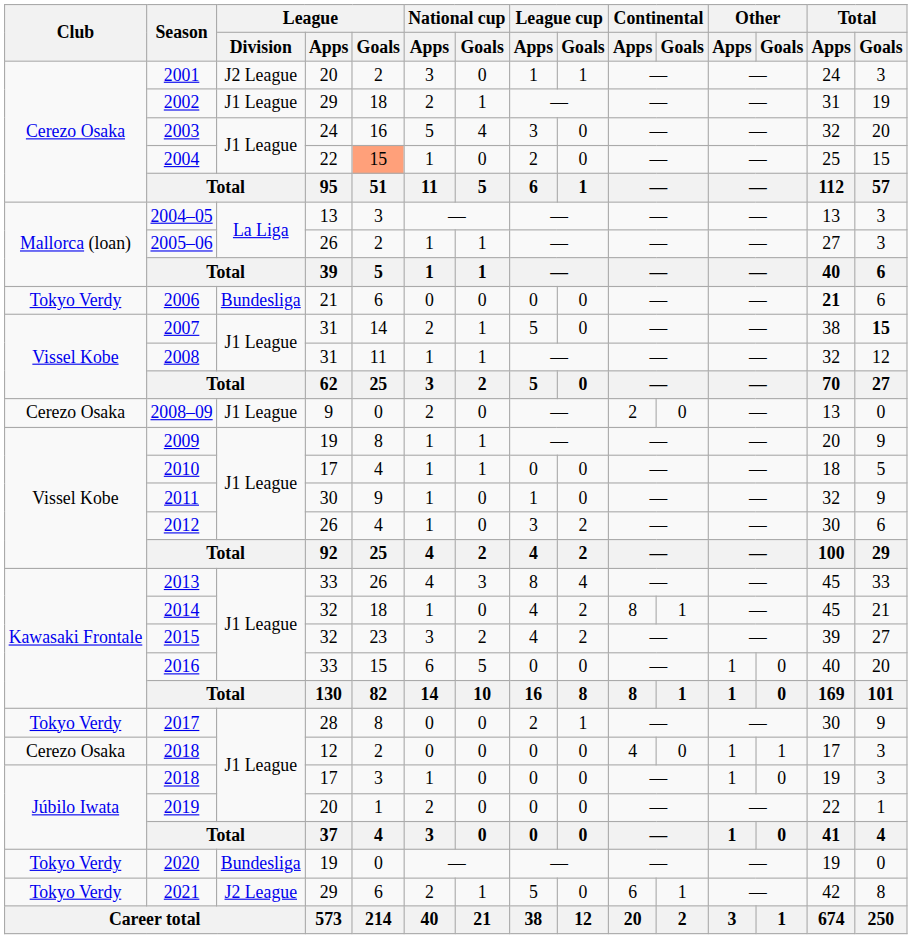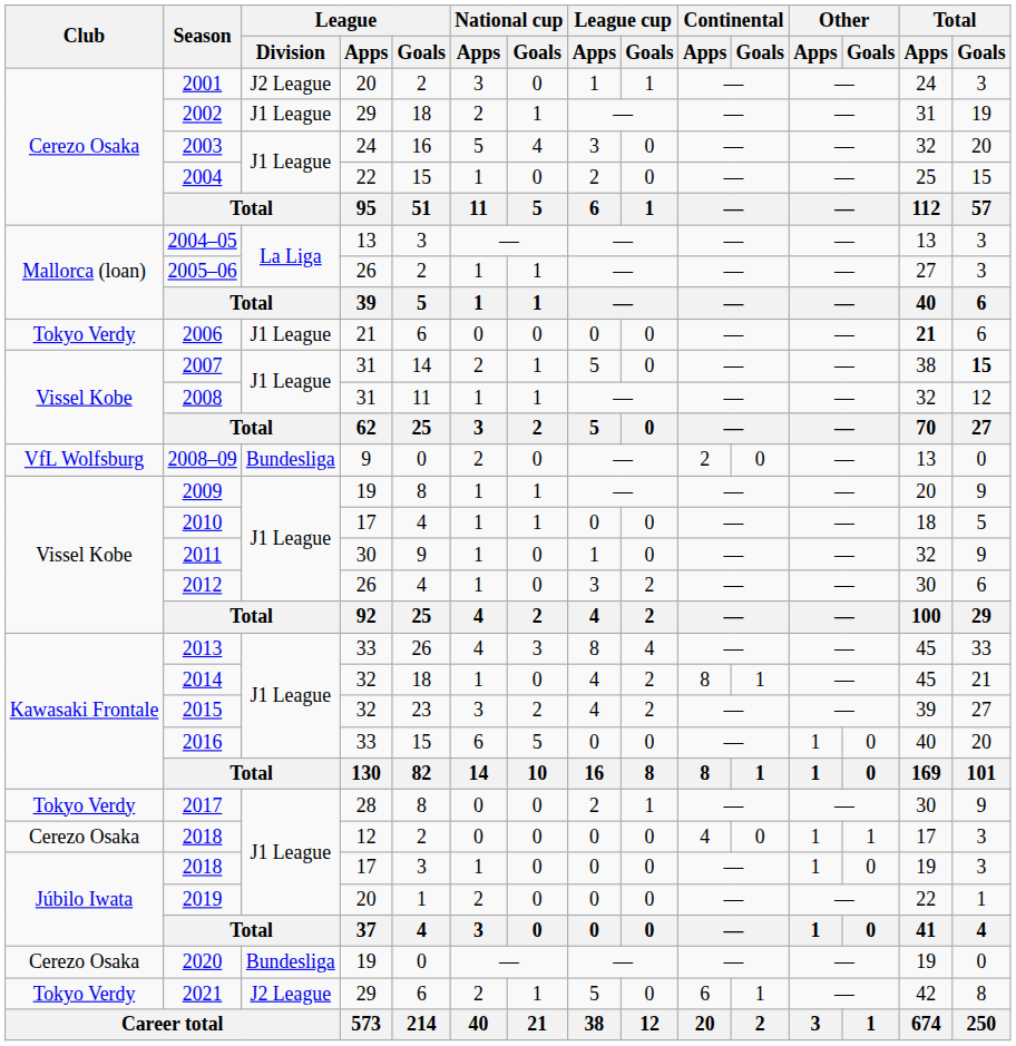 <table class="wikitable" style="text-align:center">
 <tr>
 <th rowspan="2">Club</th>
 <th rowspan="2">Season</th>
 <th colspan="3">League</th>
 <th colspan="2">National cup</th>
 <th colspan="2">League cup</th>
 <th colspan="2">Continental</th>
 <th colspan="2">Other</th>
 <th colspan="2">Total</th>
 </tr>
 <tr>
 <th>Division</th>
 <th>Apps</th>
 <th>Goals</th>
 <th>Apps</th>
 <th>Goals</th>
 <th>Apps</th>
 <th>Goals</th>
 <th>Apps</th>
 <th>Goals</th>
 <th>Apps</th>
 <th>Goals</th>
 <th>Apps</th>
 <th>Goals</th>
 </tr>
 <tr>
 <td rowspan="5"><a href='#'>Cerezo Osaka</a></td>
 <td><a href='#'>2001</a></td>
 <td>J2 League</td>
 <td>20</td>
 <td>2</td>
 <td>3</td>
 <td>0</td>
 <td>1</td>
 <td>1</td>
 <td colspan="2">—</td>
 <td colspan="2">—</td>
 <td>24</td>
 <td>3</td>
 </tr>
 <tr>
 <td><a href='#'>2002</a></td>
 <td>J1 League</td>
 <td>29</td>
 <td>18</td>
 <td>2</td>
 <td>1</td>
 <td colspan="2">—</td>
 <td colspan="2">—</td>
 <td colspan="2">—</td>
 <td>31</td>
 <td>19</td>
 </tr>
 <tr>
 <td><a href='#'>2003</a></td>
 <td rowspan="2">J1 League</td>
 <td>24</td>
 <td>16</td>
 <td>5</td>
 <td>4</td>
 <td>3</td>
 <td>0</td>
 <td colspan="2">—</td>
 <td colspan="2">—</td>
 <td>32</td>
 <td>20</td>
 </tr>
 <tr>
 <td><a href='#'>2004</a></td>
 <td>22</td>
-<td style="background: lightsalmon;">15</td>
+<td>15</td>
 <td>1</td>
 <td>0</td>
 <td>2</td>
 <td>0</td>
 <td colspan="2">—</td>
 <td colspan="2">—</td>
 <td>25</td>
 <td>15</td>
 </tr>
 <tr>
 <th colspan="2">Total</th>
 <th>95</th>
 <th>51</th>
 <th>11</th>
 <th>5</th>
 <th>6</th>
 <th>1</th>
 <th colspan="2">—</th>
 <th colspan="2">—</th>
 <th>112</th>
 <th>57</th>
 </tr>
 <tr>
 <td rowspan="3"><a href='#'>Mallorca</a> (loan)</td>
 <td><a href='#'>2004–05</a></td>
 <td rowspan="2"><a href='#'>La Liga</a></td>
 <td>13</td>
 <td>3</td>
 <td colspan="2">—</td>
 <td colspan="2">—</td>
 <td colspan="2">—</td>
 <td colspan="2">—</td>
 <td>13</td>
 <td>3</td>
 </tr>
 <tr>
 <td><a href='#'>2005–06</a></td>
 <td>26</td>
 <td>2</td>
 <td>1</td>
 <td>1</td>
 <td colspan="2">—</td>
 <td colspan="2">—</td>
 <td colspan="2">—</td>
 <td>27</td>
 <td>3</td>
 </tr>
 <tr>
 <th colspan="2">Total</th>
 <th>39</th>
 <th>5</th>
 <th>1</th>
 <th>1</th>
 <th colspan="2">—</th>
 <th colspan="2">—</th>
 <th colspan="2">—</th>
 <th>40</th>
 <th>6</th>
 </tr>
 <tr>
 <td><a href='#'>Tokyo Verdy</a></td>
 <td><a href='#'>2006</a></td>
-<td><a href='#'>Bundesliga</a></td>
+<td>J1 League</td>
 <td>21</td>
 <td>6</td>
 <td>0</td>
 <td>0</td>
 <td>0</td>
 <td>0</td>
 <td colspan="2">—</td>
 <td colspan="2">—</td>
 <td><strong>21</strong></td>
 <td>6</td>
 </tr>
 <tr>
 <td rowspan="3"><a href='#'>Vissel Kobe</a></td>
 <td><a href='#'>2007</a></td>
 <td rowspan="2">J1 League</td>
 <td>31</td>
 <td>14</td>
 <td>2</td>
 <td>1</td>
 <td>5</td>
 <td>0</td>
 <td colspan="2">—</td>
 <td colspan="2">—</td>
 <td>38</td>
 <td><strong>15</strong></td>
 </tr>
 <tr>
 <td><a href='#'>2008</a></td>
 <td>31</td>
 <td>11</td>
 <td>1</td>
 <td>1</td>
 <td colspan="2">—</td>
 <td colspan="2">—</td>
 <td colspan="2">—</td>
 <td>32</td>
 <td>12</td>
 </tr>
 <tr>
 <th colspan="2">Total</th>
 <th>62</th>
 <th>25</th>
 <th>3</th>
 <th>2</th>
 <th>5</th>
 <th>0</th>
 <th colspan="2">—</th>
 <th colspan="2">—</th>
 <th>70</th>
 <th>27</th>
 </tr>
 <tr>
-<td>Cerezo Osaka</td>
+<td><a href='#'>VfL Wolfsburg</a></td>
 <td><a href='#'>2008–09</a></td>
-<td>J1 League</td>
+<td><a href='#'>Bundesliga</a></td>
 <td>9</td>
 <td>0</td>
 <td>2</td>
 <td>0</td>
 <td colspan="2">—</td>
 <td>2</td>
 <td>0</td>
 <td colspan="2">—</td>
 <td>13</td>
 <td>0</td>
 </tr>
 <tr>
 <td rowspan="5">Vissel Kobe</td>
 <td><a href='#'>2009</a></td>
 <td rowspan="4">J1 League</td>
 <td>19</td>
 <td>8</td>
 <td>1</td>
 <td>1</td>
 <td colspan="2">—</td>
 <td colspan="2">—</td>
 <td colspan="2">—</td>
 <td>20</td>
 <td>9</td>
 </tr>
 <tr>
 <td><a href='#'>2010</a></td>
 <td>17</td>
 <td>4</td>
 <td>1</td>
 <td>1</td>
 <td>0</td>
 <td>0</td>
 <td colspan="2">—</td>
 <td colspan="2">—</td>
 <td>18</td>
 <td>5</td>
 </tr>
 <tr>
 <td><a href='#'>2011</a></td>
 <td>30</td>
 <td>9</td>
 <td>1</td>
 <td>0</td>
 <td>1</td>
 <td>0</td>
 <td colspan="2">—</td>
 <td colspan="2">—</td>
 <td>32</td>
 <td>9</td>
 </tr>
 <tr>
 <td><a href='#'>2012</a></td>
 <td>26</td>
 <td>4</td>
 <td>1</td>
 <td>0</td>
 <td>3</td>
 <td>2</td>
 <td colspan="2">—</td>
 <td colspan="2">—</td>
 <td>30</td>
 <td>6</td>
 </tr>
 <tr>
 <th colspan="2">Total</th>
 <th>92</th>
 <th>25</th>
 <th>4</th>
 <th>2</th>
 <th>4</th>
 <th>2</th>
 <th colspan="2">—</th>
 <th colspan="2">—</th>
 <th>100</th>
 <th>29</th>
 </tr>
 <tr>
 <td rowspan="5"><a href='#'>Kawasaki Frontale</a></td>
 <td><a href='#'>2013</a></td>
 <td rowspan="4">J1 League</td>
 <td>33</td>
 <td>26</td>
 <td>4</td>
 <td>3</td>
 <td>8</td>
 <td>4</td>
 <td colspan="2">—</td>
 <td colspan="2">—</td>
 <td>45</td>
 <td>33</td>
 </tr>
 <tr>
 <td><a href='#'>2014</a></td>
 <td>32</td>
 <td>18</td>
 <td>1</td>
 <td>0</td>
 <td>4</td>
 <td>2</td>
 <td>8</td>
 <td>1</td>
 <td colspan="2">—</td>
 <td>45</td>
 <td>21</td>
 </tr>
 <tr>
 <td><a href='#'>2015</a></td>
 <td>32</td>
 <td>23</td>
 <td>3</td>
 <td>2</td>
 <td>4</td>
 <td>2</td>
 <td colspan="2">—</td>
 <td colspan="2">—</td>
 <td>39</td>
 <td>27</td>
 </tr>
 <tr>
 <td><a href='#'>2016</a></td>
 <td>33</td>
 <td>15</td>
 <td>6</td>
 <td>5</td>
 <td>0</td>
 <td>0</td>
 <td colspan="2">—</td>
 <td>1</td>
 <td>0</td>
 <td>40</td>
 <td>20</td>
 </tr>
 <tr>
 <th colspan="2">Total</th>
 <th>130</th>
 <th>82</th>
 <th>14</th>
 <th>10</th>
 <th>16</th>
 <th>8</th>
 <th>8</th>
 <th>1</th>
 <th>1</th>
 <th>0</th>
 <th>169</th>
 <th>101</th>
 </tr>
 <tr>
 <td><a href='#'>Tokyo Verdy</a></td>
 <td><a href='#'>2017</a></td>
 <td rowspan="4">J1 League</td>
 <td>28</td>
 <td>8</td>
 <td>0</td>
 <td>0</td>
 <td>2</td>
 <td>1</td>
 <td colspan="2">—</td>
 <td colspan="2">—</td>
 <td>30</td>
 <td>9</td>
 </tr>
 <tr>
 <td>Cerezo Osaka</td>
 <td><a href='#'>2018</a></td>
 <td>12</td>
 <td>2</td>
 <td>0</td>
 <td>0</td>
 <td>0</td>
 <td>0</td>
 <td>4</td>
 <td>0</td>
 <td>1</td>
 <td>1</td>
 <td>17</td>
 <td>3</td>
 </tr>
 <tr>
 <td rowspan="3"><a href='#'>Júbilo Iwata</a></td>
 <td><a href='#'>2018</a></td>
 <td>17</td>
 <td>3</td>
 <td>1</td>
 <td>0</td>
 <td>0</td>
 <td>0</td>
 <td colspan="2">—</td>
 <td>1</td>
 <td>0</td>
 <td>19</td>
 <td>3</td>
 </tr>
 <tr>
 <td><a href='#'>2019</a></td>
 <td>20</td>
 <td>1</td>
 <td>2</td>
 <td>0</td>
 <td>0</td>
 <td>0</td>
 <td colspan="2">—</td>
 <td colspan="2">—</td>
 <td>22</td>
 <td>1</td>
 </tr>
 <tr>
 <th colspan="2">Total</th>
 <th>37</th>
 <th>4</th>
 <th>3</th>
 <th>0</th>
 <th>0</th>
 <th>0</th>
 <th colspan="2">—</th>
 <th>1</th>
 <th>0</th>
 <th>41</th>
 <th>4</th>
 </tr>
 <tr>
-<td><a href='#'>Tokyo Verdy</a></td>
+<td>Cerezo Osaka</td>
 <td><a href='#'>2020</a></td>
 <td><a href='#'>Bundesliga</a></td>
 <td>19</td>
 <td>0</td>
 <td colspan="2">—</td>
 <td colspan="2">—</td>
 <td colspan="2">—</td>
 <td colspan="2">—</td>
 <td>19</td>
 <td>0</td>
 </tr>
 <tr>
 <td><a href='#'>Tokyo Verdy</a></td>
 <td><a href='#'>2021</a></td>
 <td><a href='#'>J2 League</a></td>
 <td>29</td>
 <td>6</td>
 <td>2</td>
 <td>1</td>
 <td>5</td>
 <td>0</td>
 <td>6</td>
 <td>1</td>
 <td colspan="2">—</td>
 <td>42</td>
 <td>8</td>
 </tr>
 <tr>
 <th colspan="3">Career total</th>
 <th>573</th>
 <th>214</th>
 <th>40</th>
 <th>21</th>
 <th>38</th>
 <th>12</th>
 <th>20</th>
 <th>2</th>
 <th>3</th>
 <th>1</th>
 <th>674</th>
 <th>250</th>
 </tr>
 </table>
